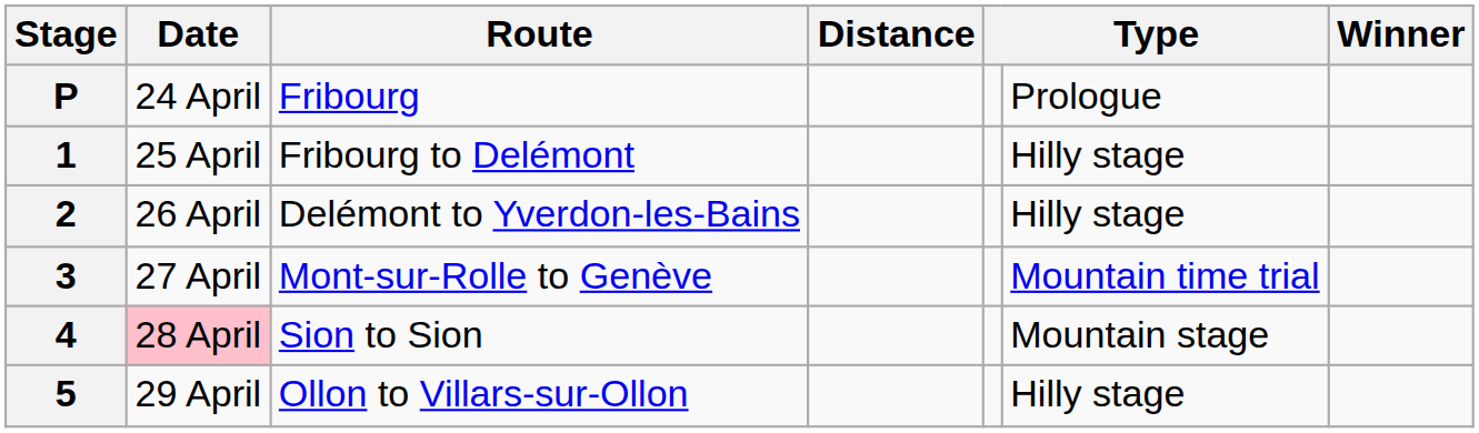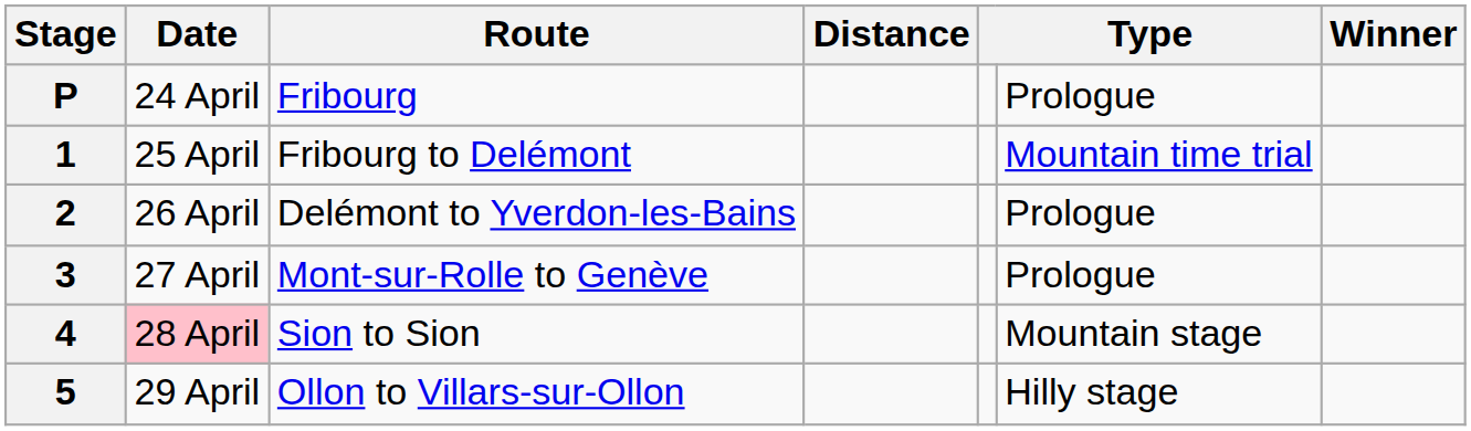 <table class="wikitable">
 <tr>
 <th scope=col>Stage</th>
 <th scope=col>Date</th>
 <th scope=col>Route</th>
 <th scope=col>Distance</th>
 <th scope=col colspan="2">Type</th>
 <th scope=col>Winner</th>
 </tr>
 <tr>
 <th scope=row>P</th>
 <td style="text-align:right;">24 April</td>
 <td><a href='#'>Fribourg</a></td>
 <td></td>
 <td></td>
 <td>Prologue</td>
 <td></td>
 </tr>
 <tr>
 <th scope=row>1</th>
 <td style="text-align:right;">25 April</td>
 <td>Fribourg to <a href='#'>Delémont</a></td>
 <td></td>
 <td></td>
-<td>Hilly stage</td>
+<td><a href='#'>Mountain time trial</a></td>
 <td></td>
 </tr>
 <tr>
 <th scope=row>2</th>
 <td style="text-align:right;">26 April</td>
 <td>Delémont to <a href='#'>Yverdon-les-Bains</a></td>
 <td></td>
 <td></td>
-<td>Hilly stage</td>
+<td>Prologue</td>
 <td></td>
 </tr>
 <tr>
 <th scope=row>3</th>
 <td style="text-align:right;">27 April</td>
 <td><a href='#'>Mont-sur-Rolle</a> to <a href='#'>Genève</a></td>
 <td></td>
 <td></td>
-<td><a href='#'>Mountain time trial</a></td>
+<td>Prologue</td>
 <td></td>
 </tr>
 <tr>
 <th scope=row>4</th>
 <td style="background: pink; text-align:right;">28 April</td>
 <td><a href='#'>Sion</a> to Sion</td>
 <td></td>
 <td></td>
 <td>Mountain stage</td>
 <td></td>
 </tr>
 <tr>
 <th scope=row>5</th>
 <td style="text-align:right;">29 April</td>
 <td><a href='#'>Ollon</a> to <a href='#'>Villars-sur-Ollon</a></td>
 <td></td>
 <td></td>
 <td>Hilly stage</td>
 <td></td>
 </tr>
 </table>
